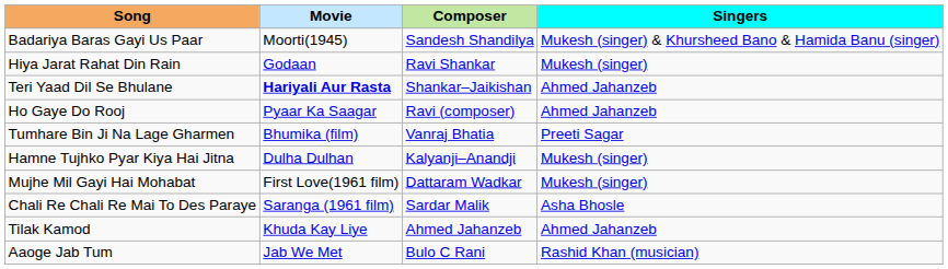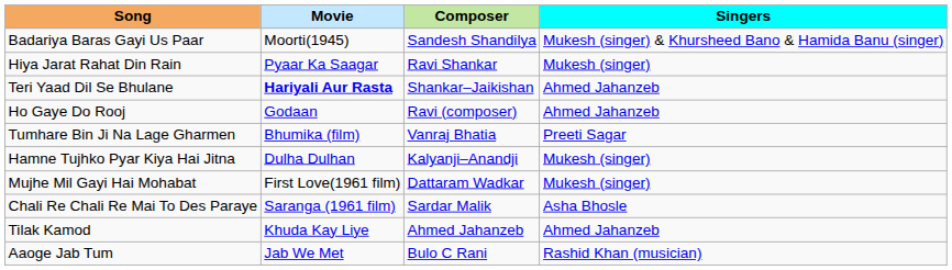 <table class="wikitable sortable">
 <tr>
 <th style="background:#f4a860">Song</th>
 <th style="background:#c2e7ff">Movie</th>
 <th style="background:#c2e7a3">Composer</th>
 <th style="background:#00ffff">Singers</th>
 </tr>
 <tr>
 <td>Badariya Baras Gayi Us Paar</td>
 <td>Moorti(1945)</td>
 <td><a href='#'>Sandesh Shandilya</a></td>
 <td><a href='#'>Mukesh (singer)</a> & <a href='#'>Khursheed Bano</a> & <a href='#'>Hamida Banu (singer)</a></td>
 </tr>
 <tr>
 <td>Hiya Jarat Rahat Din Rain</td>
-<td><a href='#'>Godaan</a></td>
+<td><a href='#'>Pyaar Ka Saagar</a></td>
 <td><a href='#'>Ravi Shankar</a></td>
 <td><a href='#'>Mukesh (singer)</a></td>
 </tr>
 <tr>
 <td>Teri Yaad Dil Se Bhulane</td>
 <td><strong><a href='#'>Hariyali Aur Rasta</a></strong></td>
 <td><a href='#'>Shankar–Jaikishan</a></td>
 <td><a href='#'>Ahmed Jahanzeb</a></td>
 </tr>
 <tr>
 <td>Ho Gaye Do Rooj</td>
-<td><a href='#'>Pyaar Ka Saagar</a></td>
+<td><a href='#'>Godaan</a></td>
 <td><a href='#'>Ravi (composer)</a></td>
 <td><a href='#'>Ahmed Jahanzeb</a></td>
 </tr>
 <tr>
 <td>Tumhare Bin Ji Na Lage Gharmen</td>
 <td><a href='#'>Bhumika (film)</a></td>
 <td><a href='#'>Vanraj Bhatia</a></td>
 <td><a href='#'>Preeti Sagar</a></td>
 </tr>
 <tr>
 <td>Hamne Tujhko Pyar Kiya Hai Jitna</td>
 <td><a href='#'>Dulha Dulhan</a></td>
 <td><a href='#'>Kalyanji–Anandji</a></td>
 <td><a href='#'>Mukesh (singer)</a></td>
 </tr>
 <tr>
 <td>Mujhe Mil Gayi Hai Mohabat</td>
 <td>First Love(1961 film)</td>
 <td><a href='#'>Dattaram Wadkar</a></td>
 <td><a href='#'>Mukesh (singer)</a></td>
 </tr>
 <tr>
 <td>Chali Re Chali Re Mai To Des Paraye</td>
 <td><a href='#'>Saranga (1961 film)</a></td>
 <td><a href='#'>Sardar Malik</a></td>
 <td><a href='#'>Asha Bhosle</a></td>
 </tr>
 <tr>
 <td>Tilak Kamod</td>
 <td><a href='#'>Khuda Kay Liye</a></td>
 <td><a href='#'>Ahmed Jahanzeb</a></td>
 <td><a href='#'>Ahmed Jahanzeb</a></td>
 </tr>
 <tr>
 <td>Aaoge Jab Tum</td>
 <td><a href='#'>Jab We Met</a></td>
 <td><a href='#'>Bulo C Rani</a></td>
 <td><a href='#'>Rashid Khan (musician)</a></td>
 </tr>
 </table>
